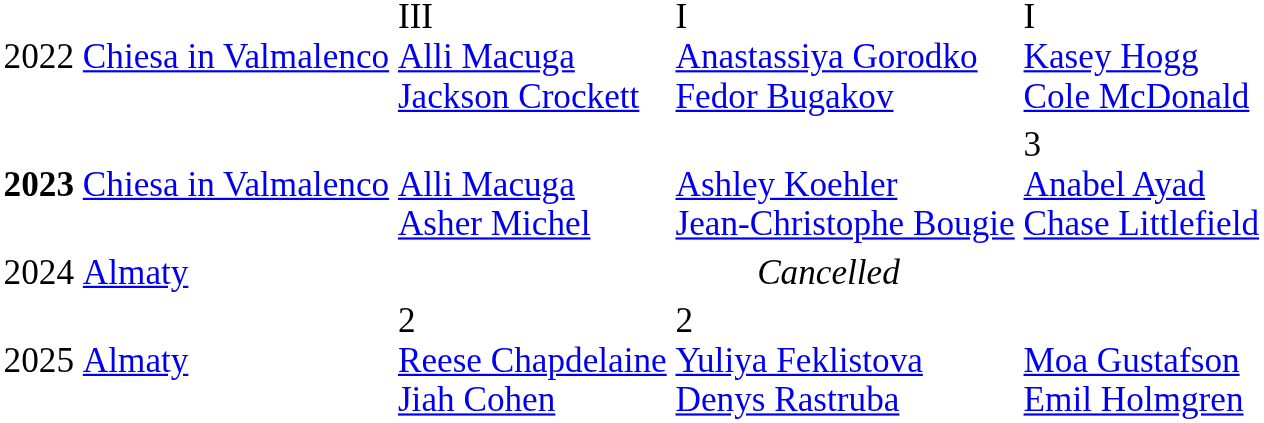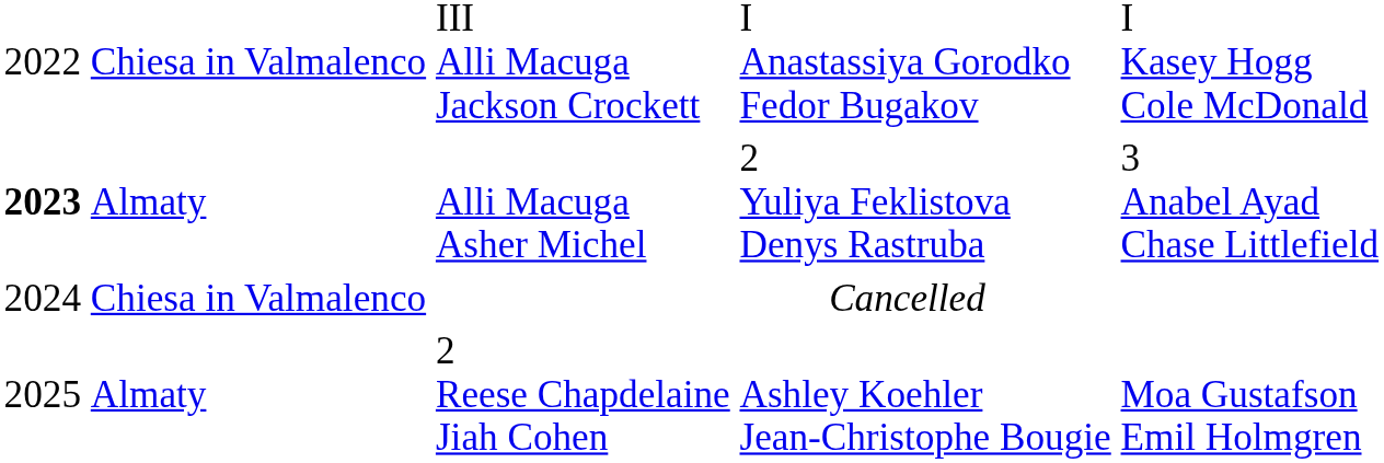 <table>
 <tr>
 <td>2022</td>
 <td><a href='#'>Chiesa in Valmalenco</a></td>
 <td> III<br><a href='#'>Alli Macuga</a><br><a href='#'>Jackson Crockett</a></td>
 <td> I<br><a href='#'>Anastassiya Gorodko</a><br><a href='#'>Fedor Bugakov</a></td>
 <td> I<br><a href='#'>Kasey Hogg</a><br><a href='#'>Cole McDonald</a></td>
 </tr>
 <tr>
 <td><strong>2023</strong></td>
-<td><a href='#'>Chiesa in Valmalenco</a></td>
+<td><a href='#'>Almaty</a></td>
 <td><br><a href='#'>Alli Macuga</a><br><a href='#'>Asher Michel</a></td>
-<td><br><a href='#'>Ashley Koehler</a><br><a href='#'>Jean-Christophe Bougie</a></td>
+<td> 2<br><a href='#'>Yuliya Feklistova</a><br><a href='#'>Denys Rastruba</a></td>
 <td> 3<br><a href='#'>Anabel Ayad</a><br><a href='#'>Chase Littlefield</a></td>
 </tr>
 <tr>
 <td>2024</td>
-<td><a href='#'>Almaty</a></td>
+<td><a href='#'>Chiesa in Valmalenco</a></td>
 <td colspan=3 align=center><em>Cancelled</em></td>
 </tr>
 <tr>
 <td>2025</td>
 <td><a href='#'>Almaty</a></td>
 <td> 2<br><a href='#'>Reese Chapdelaine</a><br><a href='#'>Jiah Cohen</a></td>
-<td> 2<br><a href='#'>Yuliya Feklistova</a><br><a href='#'>Denys Rastruba</a></td>
+<td><br><a href='#'>Ashley Koehler</a><br><a href='#'>Jean-Christophe Bougie</a></td>
 <td><br><a href='#'>Moa Gustafson</a><br><a href='#'>Emil Holmgren</a></td>
 </tr>
 </table>
